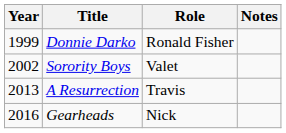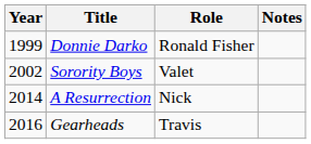 <table class="wikitable sortable">
 <tr>
 <th>Year</th>
 <th>Title</th>
 <th>Role</th>
 <th class="unsortable">Notes</th>
 </tr>
 <tr>
 <td>1999</td>
 <td><em><a href='#'>Donnie Darko</a></em></td>
 <td>Ronald Fisher</td>
 <td></td>
 </tr>
 <tr>
 <td>2002</td>
 <td><em><a href='#'>Sorority Boys</a></em></td>
 <td>Valet</td>
 <td></td>
 </tr>
 <tr>
-<td>2013</td>
+<td>2014</td>
 <td data-sort-value="Resurrection, A"><em><a href='#'>A Resurrection</a></em></td>
-<td>Travis</td>
+<td>Nick</td>
 <td></td>
 </tr>
 <tr>
 <td>2016</td>
 <td><em>Gearheads</em></td>
-<td>Nick</td>
+<td>Travis</td>
 <td></td>
 </tr>
 </table>
